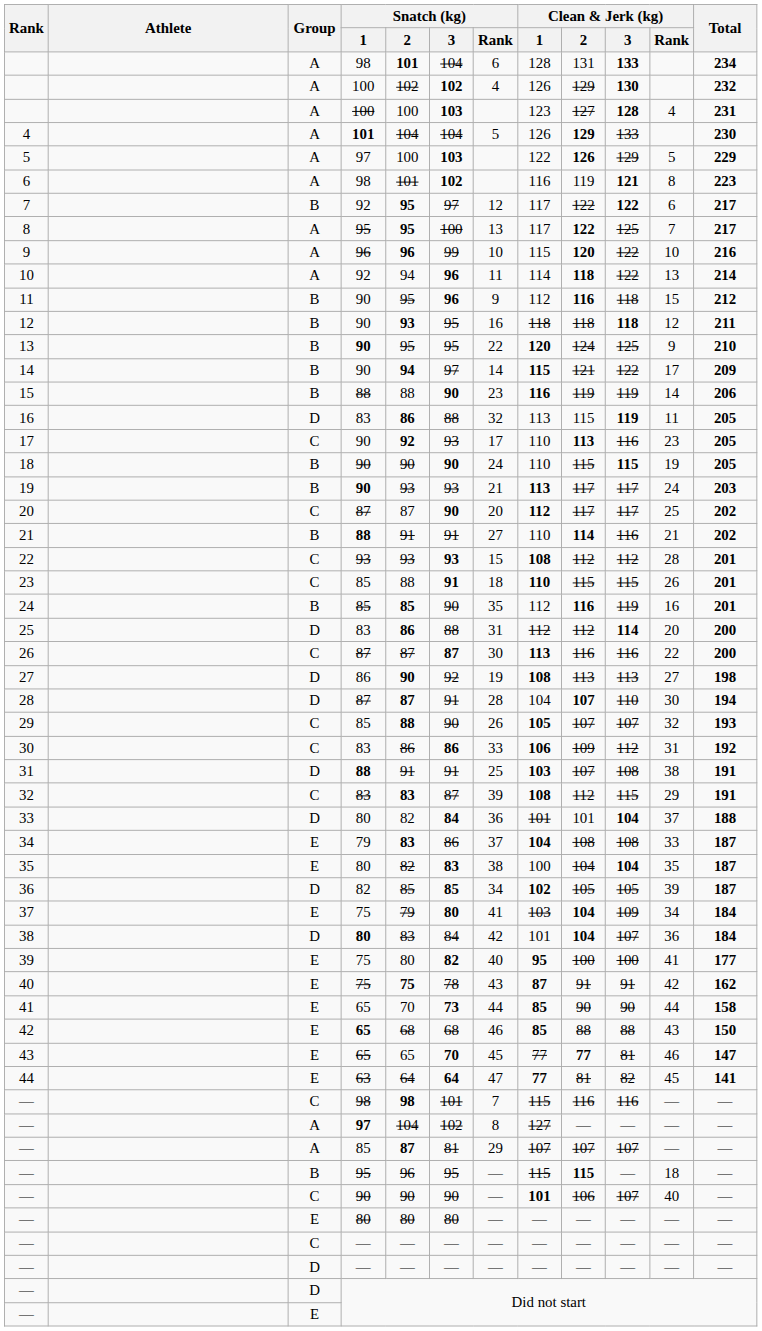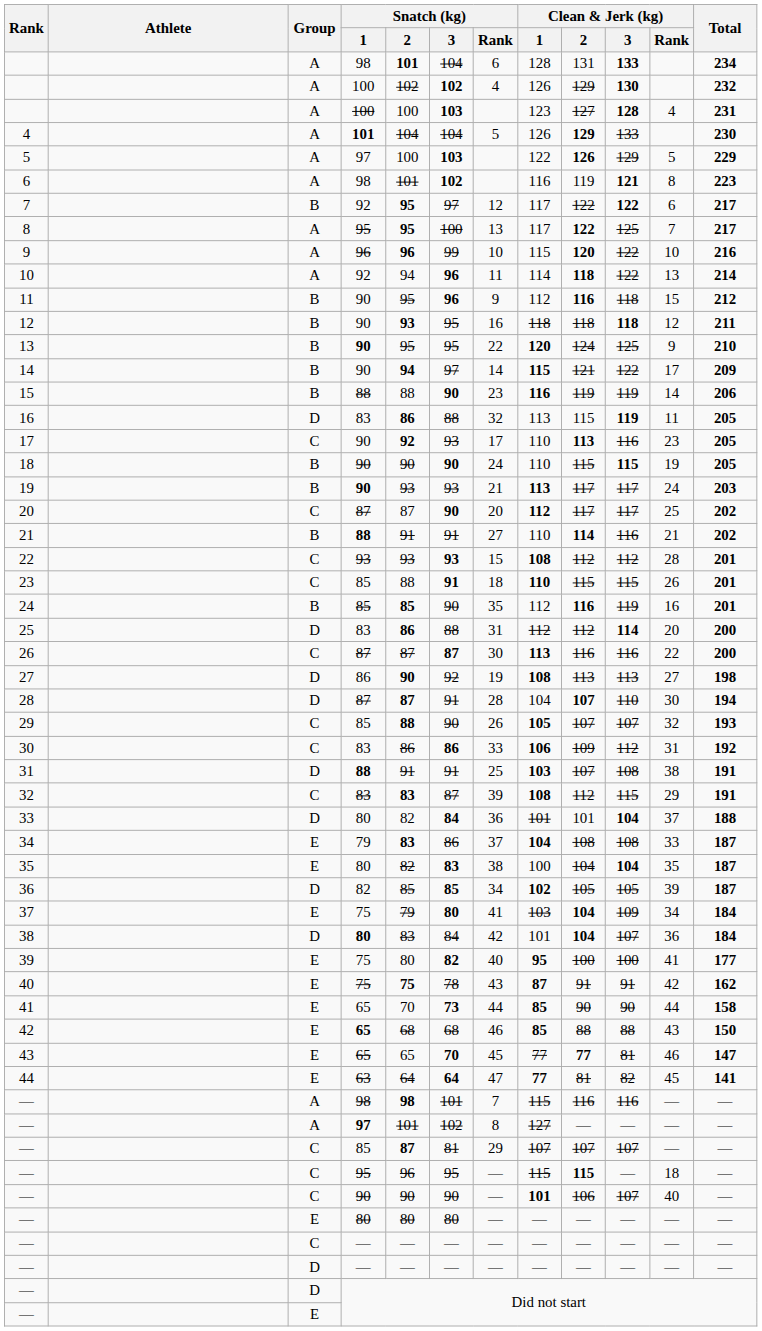 <table class = "wikitable" style="text-align:center;">
 <tr>
 <th rowspan=2 width=40>Rank</th>
 <th rowspan=2 width=250>Athlete</th>
 <th rowspan=2 width=50>Group</th>
 <th colspan=4>Snatch (kg)</th>
 <th colspan=4>Clean & Jerk (kg)</th>
 <th rowspan=2 width=60>Total</th>
 </tr>
 <tr>
 <th width=40>1</th>
 <th width=40>2</th>
 <th width=40>3</th>
 <th width=40>Rank</th>
 <th width=40>1</th>
 <th width=40>2</th>
 <th width=40>3</th>
 <th width=40>Rank</th>
 </tr>
 <tr>
 <td></td>
 <td align=left></td>
 <td>A</td>
 <td>98</td>
 <td><strong>101</strong></td>
 <td><s>104</s></td>
 <td>6</td>
 <td>128</td>
 <td>131</td>
 <td><strong>133</strong></td>
 <td></td>
 <td><strong>234</strong></td>
 </tr>
 <tr>
 <td></td>
 <td align=left></td>
 <td>A</td>
 <td>100</td>
 <td><s>102</s></td>
 <td><strong>102</strong></td>
 <td>4</td>
 <td>126</td>
 <td><s>129</s></td>
 <td><strong>130</strong></td>
 <td></td>
 <td><strong>232</strong></td>
 </tr>
 <tr>
 <td></td>
 <td align=left></td>
 <td>A</td>
 <td><s>100</s></td>
 <td>100</td>
 <td><strong>103</strong></td>
 <td></td>
 <td>123</td>
 <td><s>127</s></td>
 <td><strong>128</strong></td>
 <td>4</td>
 <td><strong>231</strong></td>
 </tr>
 <tr>
 <td>4</td>
 <td align=left></td>
 <td>A</td>
 <td><strong>101</strong></td>
 <td><s>104</s></td>
 <td><s>104</s></td>
 <td>5</td>
 <td>126</td>
 <td><strong>129</strong></td>
 <td><s>133</s></td>
 <td></td>
 <td><strong>230</strong></td>
 </tr>
 <tr>
 <td>5</td>
 <td align=left></td>
 <td>A</td>
 <td>97</td>
 <td>100</td>
 <td><strong>103</strong></td>
 <td></td>
 <td>122</td>
 <td><strong>126</strong></td>
 <td><s>129</s></td>
 <td>5</td>
 <td><strong>229</strong></td>
 </tr>
 <tr>
 <td>6</td>
 <td align=left></td>
 <td>A</td>
 <td>98</td>
 <td><s>101</s></td>
 <td><strong>102</strong></td>
 <td></td>
 <td>116</td>
 <td>119</td>
 <td><strong>121</strong></td>
 <td>8</td>
 <td><strong>223</strong></td>
 </tr>
 <tr>
 <td>7</td>
 <td align=left></td>
 <td>B</td>
 <td>92</td>
 <td><strong>95</strong></td>
 <td><s>97</s></td>
 <td>12</td>
 <td>117</td>
 <td><s>122</s></td>
 <td><strong>122</strong></td>
 <td>6</td>
 <td><strong>217</strong></td>
 </tr>
 <tr>
 <td>8</td>
 <td align=left></td>
 <td>A</td>
 <td><s>95</s></td>
 <td><strong>95</strong></td>
 <td><s>100</s></td>
 <td>13</td>
 <td>117</td>
 <td><strong>122</strong></td>
 <td><s>125</s></td>
 <td>7</td>
 <td><strong>217</strong></td>
 </tr>
 <tr>
 <td>9</td>
 <td align=left></td>
 <td>A</td>
 <td><s>96</s></td>
 <td><strong>96</strong></td>
 <td><s>99</s></td>
 <td>10</td>
 <td>115</td>
 <td><strong>120</strong></td>
 <td><s>122</s></td>
 <td>10</td>
 <td><strong>216</strong></td>
 </tr>
 <tr>
 <td>10</td>
 <td align=left></td>
 <td>A</td>
 <td>92</td>
 <td>94</td>
 <td><strong>96</strong></td>
 <td>11</td>
 <td>114</td>
 <td><strong>118</strong></td>
 <td><s>122</s></td>
 <td>13</td>
 <td><strong>214</strong></td>
 </tr>
 <tr>
 <td>11</td>
 <td align=left></td>
 <td>B</td>
 <td>90</td>
 <td><s>95</s></td>
 <td><strong>96</strong></td>
 <td>9</td>
 <td>112</td>
 <td><strong>116</strong></td>
 <td><s>118</s></td>
 <td>15</td>
 <td><strong>212</strong></td>
 </tr>
 <tr>
 <td>12</td>
 <td align=left></td>
 <td>B</td>
 <td>90</td>
 <td><strong>93</strong></td>
 <td><s>95</s></td>
 <td>16</td>
 <td><s>118</s></td>
 <td><s>118</s></td>
 <td><strong>118</strong></td>
 <td>12</td>
 <td><strong>211</strong></td>
 </tr>
 <tr>
 <td>13</td>
 <td align=left></td>
 <td>B</td>
 <td><strong>90</strong></td>
 <td><s>95</s></td>
 <td><s>95</s></td>
 <td>22</td>
 <td><strong>120</strong></td>
 <td><s>124</s></td>
 <td><s>125</s></td>
 <td>9</td>
 <td><strong>210</strong></td>
 </tr>
 <tr>
 <td>14</td>
 <td align=left></td>
 <td>B</td>
 <td>90</td>
 <td><strong>94</strong></td>
 <td><s>97</s></td>
 <td>14</td>
 <td><strong>115</strong></td>
 <td><s>121</s></td>
 <td><s>122</s></td>
 <td>17</td>
 <td><strong>209</strong></td>
 </tr>
 <tr>
 <td>15</td>
 <td align=left></td>
 <td>B</td>
 <td><s>88</s></td>
 <td>88</td>
 <td><strong>90</strong></td>
 <td>23</td>
 <td><strong>116</strong></td>
 <td><s>119</s></td>
 <td><s>119</s></td>
 <td>14</td>
 <td><strong>206</strong></td>
 </tr>
 <tr>
 <td>16</td>
 <td align=left></td>
 <td>D</td>
 <td>83</td>
 <td><strong>86</strong></td>
 <td><s>88</s></td>
 <td>32</td>
 <td>113</td>
 <td>115</td>
 <td><strong>119</strong></td>
 <td>11</td>
 <td><strong>205</strong></td>
 </tr>
 <tr>
 <td>17</td>
 <td align=left></td>
 <td>C</td>
 <td>90</td>
 <td><strong>92</strong></td>
 <td><s>93</s></td>
 <td>17</td>
 <td>110</td>
 <td><strong>113</strong></td>
 <td><s>116</s></td>
 <td>23</td>
 <td><strong>205</strong></td>
 </tr>
 <tr>
 <td>18</td>
 <td align=left></td>
 <td>B</td>
 <td><s>90</s></td>
 <td><s>90</s></td>
 <td><strong>90</strong></td>
 <td>24</td>
 <td>110</td>
 <td><s>115</s></td>
 <td><strong>115</strong></td>
 <td>19</td>
 <td><strong>205</strong></td>
 </tr>
 <tr>
 <td>19</td>
 <td align=left></td>
 <td>B</td>
 <td><strong>90</strong></td>
 <td><s>93</s></td>
 <td><s>93</s></td>
 <td>21</td>
 <td><strong>113</strong></td>
 <td><s>117</s></td>
 <td><s>117</s></td>
 <td>24</td>
 <td><strong>203</strong></td>
 </tr>
 <tr>
 <td>20</td>
 <td align=left></td>
 <td>C</td>
 <td><s>87</s></td>
 <td>87</td>
 <td><strong>90</strong></td>
 <td>20</td>
 <td><strong>112</strong></td>
 <td><s>117</s></td>
 <td><s>117</s></td>
 <td>25</td>
 <td><strong>202</strong></td>
 </tr>
 <tr>
 <td>21</td>
 <td align=left></td>
 <td>B</td>
 <td><strong>88</strong></td>
 <td><s>91</s></td>
 <td><s>91</s></td>
 <td>27</td>
 <td>110</td>
 <td><strong>114</strong></td>
 <td><s>116</s></td>
 <td>21</td>
 <td><strong>202</strong></td>
 </tr>
 <tr>
 <td>22</td>
 <td align=left></td>
 <td>C</td>
 <td><s>93</s></td>
 <td><s>93</s></td>
 <td><strong>93</strong></td>
 <td>15</td>
 <td><strong>108</strong></td>
 <td><s>112</s></td>
 <td><s>112</s></td>
 <td>28</td>
 <td><strong>201</strong></td>
 </tr>
 <tr>
 <td>23</td>
 <td align=left></td>
 <td>C</td>
 <td>85</td>
 <td>88</td>
 <td><strong>91</strong></td>
 <td>18</td>
 <td><strong>110</strong></td>
 <td><s>115</s></td>
 <td><s>115</s></td>
 <td>26</td>
 <td><strong>201</strong></td>
 </tr>
 <tr>
 <td>24</td>
 <td align=left></td>
 <td>B</td>
 <td><s>85</s></td>
 <td><strong>85</strong></td>
 <td><s>90</s></td>
 <td>35</td>
 <td>112</td>
 <td><strong>116</strong></td>
 <td><s>119</s></td>
 <td>16</td>
 <td><strong>201</strong></td>
 </tr>
 <tr>
 <td>25</td>
 <td align=left></td>
 <td>D</td>
 <td>83</td>
 <td><strong>86</strong></td>
 <td><s>88</s></td>
 <td>31</td>
 <td><s>112</s></td>
 <td><s>112</s></td>
 <td><strong>114</strong></td>
 <td>20</td>
 <td><strong>200</strong></td>
 </tr>
 <tr>
 <td>26</td>
 <td align=left></td>
 <td>C</td>
 <td><s>87</s></td>
 <td><s>87</s></td>
 <td><strong>87</strong></td>
 <td>30</td>
 <td><strong>113</strong></td>
 <td><s>116</s></td>
 <td><s>116</s></td>
 <td>22</td>
 <td><strong>200</strong></td>
 </tr>
 <tr>
 <td>27</td>
 <td align=left></td>
 <td>D</td>
 <td>86</td>
 <td><strong>90</strong></td>
 <td><s>92</s></td>
 <td>19</td>
 <td><strong>108</strong></td>
 <td><s>113</s></td>
 <td><s>113</s></td>
 <td>27</td>
 <td><strong>198</strong></td>
 </tr>
 <tr>
 <td>28</td>
 <td align=left></td>
 <td>D</td>
 <td><s>87</s></td>
 <td><strong>87</strong></td>
 <td><s>91</s></td>
 <td>28</td>
 <td>104</td>
 <td><strong>107</strong></td>
 <td><s>110</s></td>
 <td>30</td>
 <td><strong>194</strong></td>
 </tr>
 <tr>
 <td>29</td>
 <td align=left></td>
 <td>C</td>
 <td>85</td>
 <td><strong>88</strong></td>
 <td><s>90</s></td>
 <td>26</td>
 <td><strong>105</strong></td>
 <td><s>107</s></td>
 <td><s>107</s></td>
 <td>32</td>
 <td><strong>193</strong></td>
 </tr>
 <tr>
 <td>30</td>
 <td align=left></td>
 <td>C</td>
 <td>83</td>
 <td><s>86</s></td>
 <td><strong>86</strong></td>
 <td>33</td>
 <td><strong>106</strong></td>
 <td><s>109</s></td>
 <td><s>112</s></td>
 <td>31</td>
 <td><strong>192</strong></td>
 </tr>
 <tr>
 <td>31</td>
 <td align=left></td>
 <td>D</td>
 <td><strong>88</strong></td>
 <td><s>91</s></td>
 <td><s>91</s></td>
 <td>25</td>
 <td><strong>103</strong></td>
 <td><s>107</s></td>
 <td><s>108</s></td>
 <td>38</td>
 <td><strong>191</strong></td>
 </tr>
 <tr>
 <td>32</td>
 <td align=left></td>
 <td>C</td>
 <td><s>83</s></td>
 <td><strong>83</strong></td>
 <td><s>87</s></td>
 <td>39</td>
 <td><strong>108</strong></td>
 <td><s>112</s></td>
 <td><s>115</s></td>
 <td>29</td>
 <td><strong>191</strong></td>
 </tr>
 <tr>
 <td>33</td>
 <td align=left></td>
 <td>D</td>
 <td>80</td>
 <td>82</td>
 <td><strong>84</strong></td>
 <td>36</td>
 <td><s>101</s></td>
 <td>101</td>
 <td><strong>104</strong></td>
 <td>37</td>
 <td><strong>188</strong></td>
 </tr>
 <tr>
 <td>34</td>
 <td align=left></td>
 <td>E</td>
 <td>79</td>
 <td><strong>83</strong></td>
 <td><s>86</s></td>
 <td>37</td>
 <td><strong>104</strong></td>
 <td><s>108</s></td>
 <td><s>108</s></td>
 <td>33</td>
 <td><strong>187</strong></td>
 </tr>
 <tr>
 <td>35</td>
 <td align=left></td>
 <td>E</td>
 <td>80</td>
 <td><s>82</s></td>
 <td><strong>83</strong></td>
 <td>38</td>
 <td>100</td>
 <td><s>104</s></td>
 <td><strong>104</strong></td>
 <td>35</td>
 <td><strong>187</strong></td>
 </tr>
 <tr>
 <td>36</td>
 <td align=left></td>
 <td>D</td>
 <td>82</td>
 <td><s>85</s></td>
 <td><strong>85</strong></td>
 <td>34</td>
 <td><strong>102</strong></td>
 <td><s>105</s></td>
 <td><s>105</s></td>
 <td>39</td>
 <td><strong>187</strong></td>
 </tr>
 <tr>
 <td>37</td>
 <td align=left></td>
 <td>E</td>
 <td>75</td>
 <td><s>79</s></td>
 <td><strong>80</strong></td>
 <td>41</td>
 <td><s>103</s></td>
 <td><strong>104</strong></td>
 <td><s>109</s></td>
 <td>34</td>
 <td><strong>184</strong></td>
 </tr>
 <tr>
 <td>38</td>
 <td align=left></td>
 <td>D</td>
 <td><strong>80</strong></td>
 <td><s>83</s></td>
 <td><s>84</s></td>
 <td>42</td>
 <td>101</td>
 <td><strong>104</strong></td>
 <td><s>107</s></td>
 <td>36</td>
 <td><strong>184</strong></td>
 </tr>
 <tr>
 <td>39</td>
 <td align=left></td>
 <td>E</td>
 <td>75</td>
 <td>80</td>
 <td><strong>82</strong></td>
 <td>40</td>
 <td><strong>95</strong></td>
 <td><s>100</s></td>
 <td><s>100</s></td>
 <td>41</td>
 <td><strong>177</strong></td>
 </tr>
 <tr>
 <td>40</td>
 <td align=left></td>
 <td>E</td>
 <td><s>75</s></td>
 <td><strong>75</strong></td>
 <td><s>78</s></td>
 <td>43</td>
 <td><strong>87</strong></td>
 <td><s>91</s></td>
 <td><s>91</s></td>
 <td>42</td>
 <td><strong>162</strong></td>
 </tr>
 <tr>
 <td>41</td>
 <td align=left></td>
 <td>E</td>
 <td>65</td>
 <td>70</td>
 <td><strong>73</strong></td>
 <td>44</td>
 <td><strong>85</strong></td>
 <td><s>90</s></td>
 <td><s>90</s></td>
 <td>44</td>
 <td><strong>158</strong></td>
 </tr>
 <tr>
 <td>42</td>
 <td align=left></td>
 <td>E</td>
 <td><strong>65</strong></td>
 <td><s>68</s></td>
 <td><s>68</s></td>
 <td>46</td>
 <td><strong>85</strong></td>
 <td><s>88</s></td>
 <td><s>88</s></td>
 <td>43</td>
 <td><strong>150</strong></td>
 </tr>
 <tr>
 <td>43</td>
 <td align=left></td>
 <td>E</td>
 <td><s>65</s></td>
 <td>65</td>
 <td><strong>70</strong></td>
 <td>45</td>
 <td><s>77</s></td>
 <td><strong>77</strong></td>
 <td><s>81</s></td>
 <td>46</td>
 <td><strong>147</strong></td>
 </tr>
 <tr>
 <td>44</td>
 <td align=left></td>
 <td>E</td>
 <td><s>63</s></td>
 <td><s>64</s></td>
 <td><strong>64</strong></td>
 <td>47</td>
 <td><strong>77</strong></td>
 <td><s>81</s></td>
 <td><s>82</s></td>
 <td>45</td>
 <td><strong>141</strong></td>
 </tr>
 <tr>
 <td>—</td>
 <td align=left></td>
-<td>C</td>
+<td>A</td>
 <td><s>98</s></td>
 <td><strong>98</strong></td>
 <td><s>101</s></td>
 <td>7</td>
 <td><s>115</s></td>
 <td><s>116</s></td>
 <td><s>116</s></td>
 <td>—</td>
 <td>—</td>
 </tr>
 <tr>
 <td>—</td>
 <td align=left></td>
 <td>A</td>
 <td><strong>97</strong></td>
-<td><s>104</s></td>
+<td><s>101</s></td>
 <td><s>102</s></td>
 <td>8</td>
 <td><s>127</s></td>
 <td>—</td>
 <td>—</td>
 <td>—</td>
 <td>—</td>
 </tr>
 <tr>
 <td>—</td>
 <td align=left></td>
-<td>A</td>
+<td>C</td>
 <td>85</td>
 <td><strong>87</strong></td>
 <td><s>81</s></td>
 <td>29</td>
 <td><s>107</s></td>
 <td><s>107</s></td>
 <td><s>107</s></td>
 <td>—</td>
 <td>—</td>
 </tr>
 <tr>
 <td>—</td>
 <td align=left></td>
-<td>B</td>
+<td>C</td>
 <td><s>95</s></td>
 <td><s>96</s></td>
 <td><s>95</s></td>
 <td>—</td>
 <td><s>115</s></td>
 <td><strong>115</strong></td>
 <td>—</td>
 <td>18</td>
 <td>—</td>
 </tr>
 <tr>
 <td>—</td>
 <td align=left></td>
 <td>C</td>
 <td><s>90</s></td>
 <td><s>90</s></td>
 <td><s>90</s></td>
 <td>—</td>
 <td><strong>101</strong></td>
 <td><s>106</s></td>
 <td><s>107</s></td>
 <td>40</td>
 <td>—</td>
 </tr>
 <tr>
 <td>—</td>
 <td align=left></td>
 <td>E</td>
 <td><s>80</s></td>
 <td><s>80</s></td>
 <td><s>80</s></td>
 <td>—</td>
 <td>—</td>
 <td>—</td>
 <td>—</td>
 <td>—</td>
 <td>—</td>
 </tr>
 <tr>
 <td>—</td>
 <td align=left></td>
 <td>C</td>
 <td>—</td>
 <td>—</td>
 <td>—</td>
 <td>—</td>
 <td>—</td>
 <td>—</td>
 <td>—</td>
 <td>—</td>
 <td>—</td>
 </tr>
 <tr>
 <td>—</td>
 <td align=left></td>
 <td>D</td>
 <td>—</td>
 <td>—</td>
 <td>—</td>
 <td>—</td>
 <td>—</td>
 <td>—</td>
 <td>—</td>
 <td>—</td>
 <td>—</td>
 </tr>
 <tr>
 <td>—</td>
 <td align=left></td>
 <td>D</td>
 <td colspan=9 rowspan=2>Did not start</td>
 </tr>
 <tr>
 <td>—</td>
 <td align=left></td>
 <td>E</td>
 </tr>
 </table>
